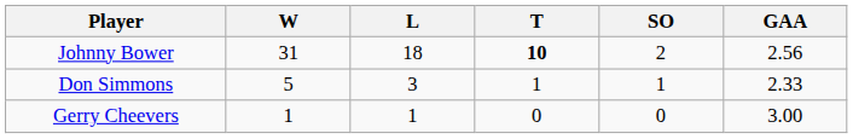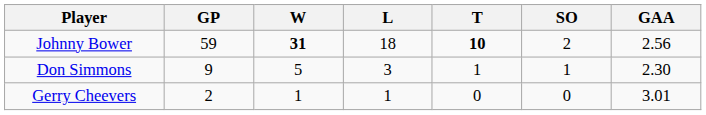 <table class="wikitable sortable">
 <tr>
 <th bgcolor="#DDDDFF" width="16%">Player</th>
+<th bgcolor="#DDDDFF" width="9%">GP</th>
 <th bgcolor="#DDDDFF" width="9%">W</th>
 <th bgcolor="#DDDDFF" width="9%">L</th>
 <th bgcolor="#DDDDFF" width="9%">T</th>
 <th bgcolor="#DDDDFF" width="9%">SO</th>
 <th bgcolor="#DDDDFF" width="9%">GAA</th>
 </tr>
 <tr align="center">
 <td><a href='#'>Johnny Bower</a></td>
-<td>31</td>
+<td>59</td>
+<td><strong>31</strong></td>
 <td>18</td>
 <td><strong>10</strong></td>
 <td>2</td>
 <td>2.56</td>
 </tr>
 <tr align="center">
 <td><a href='#'>Don Simmons</a></td>
+<td>9</td>
 <td>5</td>
 <td>3</td>
 <td>1</td>
 <td>1</td>
-<td>2.33</td>
+<td>2.30</td>
 </tr>
 <tr align="center">
 <td><a href='#'>Gerry Cheevers</a></td>
+<td>2</td>
 <td>1</td>
 <td>1</td>
 <td>0</td>
 <td>0</td>
-<td>3.00</td>
+<td>3.01</td>
 </tr>
 </table>
